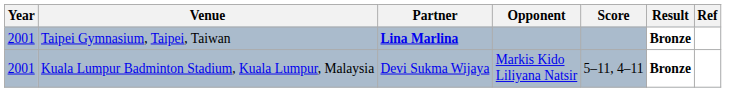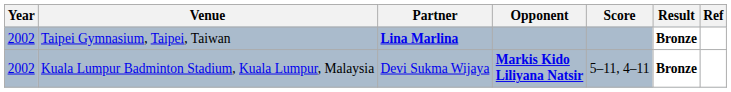 <table class="sortable wikitable" style="font-size: 90%">
 <tr>
 <th>Year</th>
 <th>Venue</th>
 <th>Partner</th>
 <th>Opponent</th>
 <th>Score</th>
 <th>Result</th>
 <th>Ref</th>
 </tr>
 <tr style="background:#AABBCC">
-<td align="center"><a href='#'>2001</a></td>
+<td align="center"><a href='#'>2002</a></td>
 <td align="left"><a href='#'>Taipei Gymnasium</a>, <a href='#'>Taipei</a>, Taiwan</td>
 <td align="left"><strong> <a href='#'>Lina Marlina</a></strong></td>
 <td align="left"> <br></td>
 <td align="left"></td>
 <td style="text-align:left; background:white"> <strong>Bronze</strong></td>
 <td style="text-align:center; background:white"></td>
 </tr>
 <tr style="background:#AABBCC">
-<td align="center"><a href='#'>2001</a></td>
+<td align="center"><a href='#'>2002</a></td>
 <td align="left"><a href='#'>Kuala Lumpur Badminton Stadium</a>, <a href='#'>Kuala Lumpur</a>, Malaysia</td>
 <td align="left"> <a href='#'>Devi Sukma Wijaya</a></td>
-<td align="left"> <a href='#'>Markis Kido</a><br> <a href='#'>Liliyana Natsir</a></td>
+<td align="left"><strong> <a href='#'>Markis Kido</a><br> <a href='#'>Liliyana Natsir</a></strong></td>
 <td align="left">5–11, 4–11</td>
 <td style="text-align:left; background:white"> <strong>Bronze</strong></td>
 <td style="text-align:center; background:white"></td>
 </tr>
 </table>
